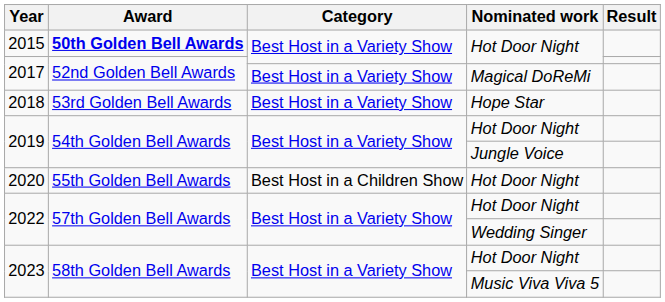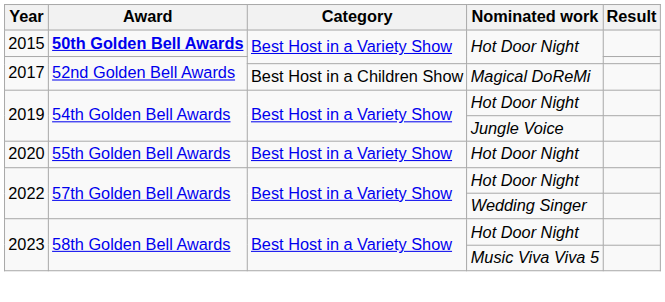 <table class="wikitable sortable">
 <tr>
 <th>Year</th>
 <th>Award</th>
 <th>Category</th>
 <th>Nominated work</th>
 <th>Result</th>
 </tr>
 <tr>
 <td>2015</td>
 <td><strong><a href='#'>50th Golden Bell Awards</a></strong></td>
 <td rowspan=2><a href='#'>Best Host in a Variety Show</a></td>
 <td rowspan=2><em>Hot Door Night</em></td>
 <td></td>
 </tr>
 <tr>
 <td rowspan=2>2017</td>
 <td rowspan=2><a href='#'>52nd Golden Bell Awards</a></td>
 <td></td>
 </tr>
 <tr>
-<td><a href='#'>Best Host in a Variety Show</a></td>
+<td>Best Host in a Children Show</td>
 <td><em>Magical DoReMi</em></td>
-<td></td>
-</tr>
-<tr>
-<td>2018</td>
-<td><a href='#'>53rd Golden Bell Awards</a></td>
-<td><a href='#'>Best Host in a Variety Show</a></td>
-<td><em>Hope Star</em></td>
 <td></td>
 </tr>
 <tr>
 <td rowspan=2>2019</td>
 <td rowspan=2><a href='#'>54th Golden Bell Awards</a></td>
 <td rowspan=2><a href='#'>Best Host in a Variety Show</a></td>
 <td><em>Hot Door Night</em></td>
 <td></td>
 </tr>
 <tr>
 <td><em>Jungle Voice</em></td>
 <td></td>
 </tr>
 <tr>
 <td>2020</td>
 <td><a href='#'>55th Golden Bell Awards</a></td>
-<td>Best Host in a Children Show</td>
+<td><a href='#'>Best Host in a Variety Show</a></td>
 <td><em>Hot Door Night</em></td>
 <td></td>
 </tr>
 <tr>
 <td rowspan=2>2022</td>
 <td rowspan=2><a href='#'>57th Golden Bell Awards</a></td>
 <td rowspan=2><a href='#'>Best Host in a Variety Show</a></td>
 <td><em>Hot Door Night</em></td>
 <td></td>
 </tr>
 <tr>
 <td><em>Wedding Singer</em></td>
 <td></td>
 </tr>
 <tr>
 <td rowspan=2>2023</td>
 <td rowspan=2><a href='#'>58th Golden Bell Awards</a></td>
 <td rowspan=2><a href='#'>Best Host in a Variety Show</a></td>
 <td><em>Hot Door Night</em></td>
 <td></td>
 </tr>
 <tr>
 <td><em>Music Viva Viva 5</em></td>
 <td></td>
 </tr>
 </table>
